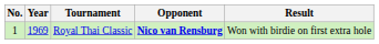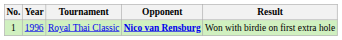 <table class="wikitable" style="font-size:95%;">
 <tr>
 <th>No.</th>
 <th>Year</th>
 <th>Tournament</th>
 <th>Opponent</th>
 <th>Result</th>
 </tr>
 <tr style="background:#D0F0C0;">
 <td align=center>1</td>
-<td><a href='#'>1969</a></td>
+<td><a href='#'>1996</a></td>
 <td><a href='#'>Royal Thai Classic</a></td>
 <td><strong> <a href='#'>Nico van Rensburg</a></strong></td>
 <td>Won with birdie on first extra hole</td>
 </tr>
 </table>
